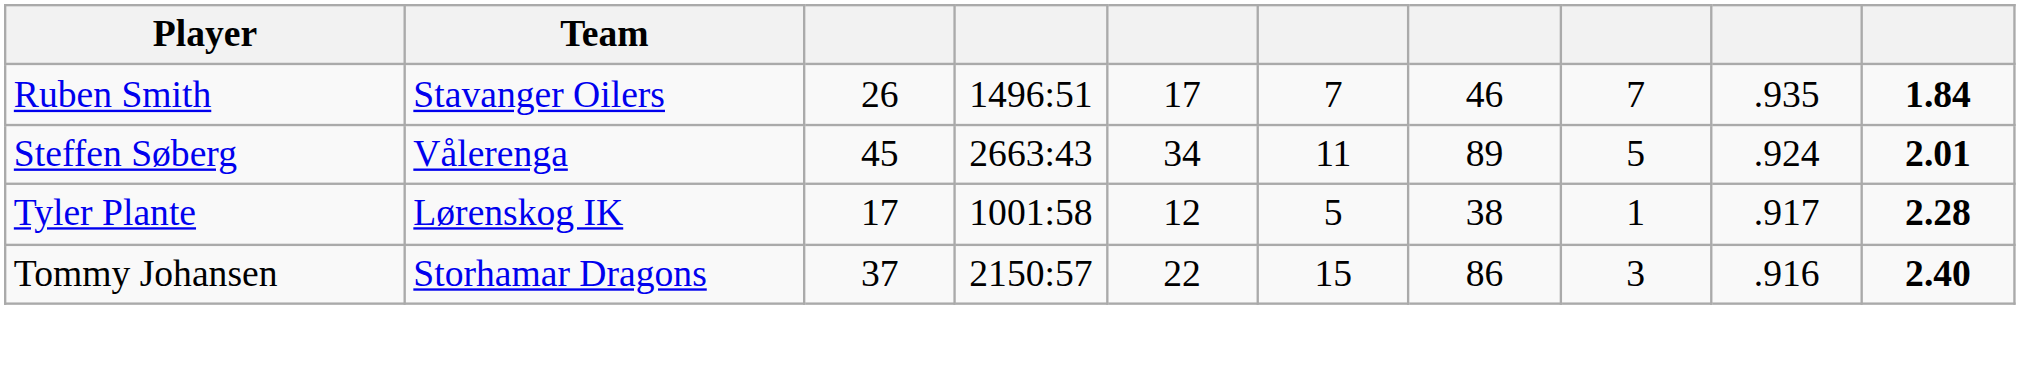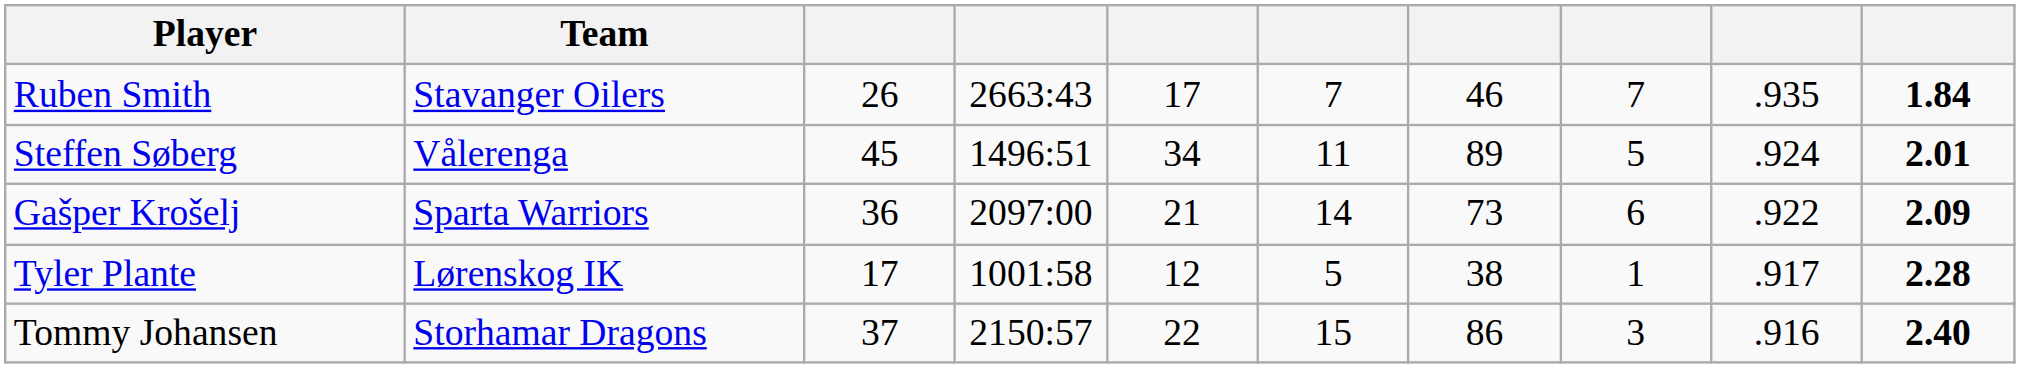 <table class="wikitable sortable" style="text-align:center">
 <tr>
 <th bgcolor="#DDDDFF" width="18.5%">Player</th>
 <th bgcolor="#DDDDFF" width="18.5%">Team</th>
 <th bgcolor="#DDDDFF" width="7%"></th>
 <th bgcolor="#DDDDFF" width="7%"></th>
 <th bgcolor="#DDDDFF" width="7%"></th>
 <th bgcolor="#DDDDFF" width="7%"></th>
 <th bgcolor="#DDDDFF" width="7%"></th>
 <th bgcolor="#DDDDFF" width="7%"></th>
 <th bgcolor="#DDDDFF" width="7%"></th>
 <th bgcolor="#DDDDFF" width="7%"></th>
 </tr>
 <tr>
 <td align=left> <a href='#'>Ruben Smith</a></td>
 <td align=left><a href='#'>Stavanger Oilers</a></td>
 <td>26</td>
-<td>1496:51</td>
+<td>2663:43</td>
 <td>17</td>
 <td>7</td>
 <td>46</td>
 <td>7</td>
 <td>.935</td>
 <td><strong>1.84</strong></td>
 </tr>
 <tr>
 <td align=left> <a href='#'>Steffen Søberg</a></td>
 <td align=left><a href='#'>Vålerenga</a></td>
 <td>45</td>
-<td>2663:43</td>
+<td>1496:51</td>
 <td>34</td>
 <td>11</td>
 <td>89</td>
 <td>5</td>
 <td>.924</td>
 <td><strong>2.01</strong></td>
+</tr>
+<tr>
+<td align=left> <a href='#'>Gašper Krošelj</a></td>
+<td align=left><a href='#'>Sparta Warriors</a></td>
+<td>36</td>
+<td>2097:00</td>
+<td>21</td>
+<td>14</td>
+<td>73</td>
+<td>6</td>
+<td>.922</td>
+<td><strong>2.09</strong></td>
 </tr>
 <tr>
 <td align=left> <a href='#'>Tyler Plante</a></td>
 <td align=left><a href='#'>Lørenskog IK</a></td>
 <td>17</td>
 <td>1001:58</td>
 <td>12</td>
 <td>5</td>
 <td>38</td>
 <td>1</td>
 <td>.917</td>
 <td><strong>2.28</strong></td>
 </tr>
 <tr>
 <td align=left> Tommy Johansen</td>
 <td align=left><a href='#'>Storhamar Dragons</a></td>
 <td>37</td>
 <td>2150:57</td>
 <td>22</td>
 <td>15</td>
 <td>86</td>
 <td>3</td>
 <td>.916</td>
 <td><strong>2.40</strong></td>
 </tr>
 </table>
